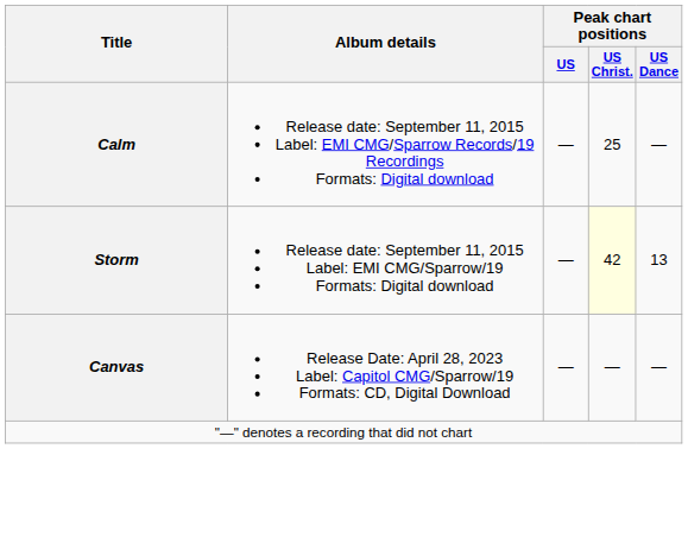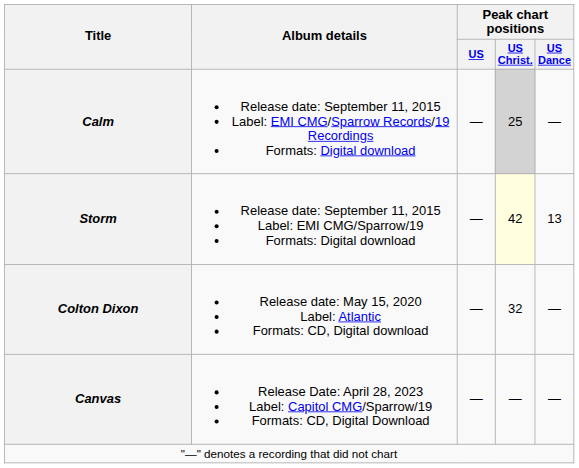 <table class="wikitable plainrowheaders" style="text-align:center;">
 <tr>
 <th rowspan="2" scope="col" style="width:14em;">Title</th>
 <th rowspan="2" scope="col" style="width:20em;">Album details</th>
 <th colspan="3" scope="col">Peak chart positions</th>
 </tr>
 <tr>
 <th scope="col" style="width:3em;font-size:85%;"><a href='#'>US</a><br></th>
 <th scope="col" style="width:3em;font-size:85%;"><a href='#'>US<br>Christ.</a><br></th>
 <th scope="col" style="width:3em;font-size:85%;"><a href='#'>US<br>Dance</a><br></th>
 </tr>
 <tr>
 <th scope="row"><em>Calm</em></th>
 <td><br><ul><li>Release date: September 11, 2015</li><li>Label: <a href='#'>EMI CMG</a>/<a href='#'>Sparrow Records</a>/<a href='#'>19 Recordings</a></li><li>Formats: <a href='#'>Digital download</a></li></ul></td>
 <td>—</td>
-<td>25</td>
+<td style="background: lightgrey;">25</td>
 <td>—</td>
 </tr>
 <tr>
 <th scope="row"><em>Storm</em></th>
 <td><br><ul><li>Release date: September 11, 2015</li><li>Label: EMI CMG/Sparrow/19</li><li>Formats: Digital download</li></ul></td>
 <td>—</td>
 <td style="background: lightyellow;">42</td>
 <td>13</td>
+</tr>
+<tr>
+<th scope="row"><em>Colton Dixon</em></th>
+<td><br><ul><li>Release date: May 15, 2020</li><li>Label: <a href='#'>Atlantic</a></li><li>Formats: CD, Digital download</li></ul></td>
+<td>—</td>
+<td>32</td>
+<td>—</td>
 </tr>
 <tr>
 <th scope="row"><em>Canvas</em></th>
 <td><br><ul><li>Release Date: April 28, 2023</li><li>Label: <a href='#'>Capitol CMG</a>/Sparrow/19</li><li>Formats: CD, Digital Download</li></ul></td>
 <td>—</td>
 <td>—</td>
 <td>—</td>
 </tr>
 <tr>
 <td colspan="5" style="font-size:90%">"—" denotes a recording that did not chart</td>
 </tr>
 </table>
